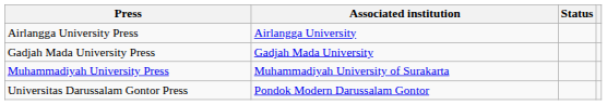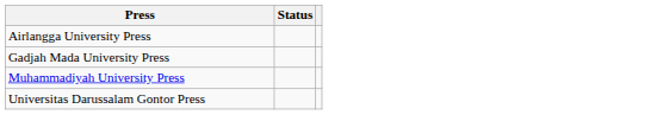 <table class="wikitable sortable">
 <tr>
 <th style="width:20em">Press</th>
-<th style="width:25em">Associated institution</th>
 <th>Status</th>
 <th></th>
 </tr>
 <tr>
 <td>Airlangga University Press</td>
-<td><a href='#'>Airlangga University</a></td>
 <td></td>
 <td></td>
 </tr>
 <tr>
 <td>Gadjah Mada University Press</td>
-<td><a href='#'>Gadjah Mada University</a></td>
 <td></td>
 <td></td>
 </tr>
 <tr>
 <td><a href='#'>Muhammadiyah University Press</a></td>
-<td><a href='#'>Muhammadiyah University of Surakarta</a></td>
 <td></td>
 <td></td>
 </tr>
 <tr>
 <td>Universitas Darussalam Gontor Press</td>
-<td><a href='#'>Pondok Modern Darussalam Gontor</a></td>
 <td></td>
 <td></td>
 </tr>
 </table>
